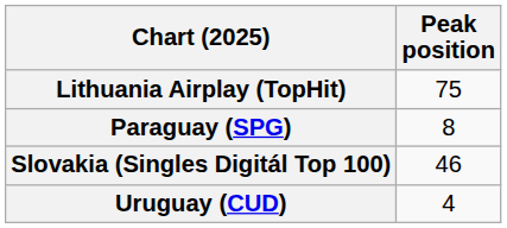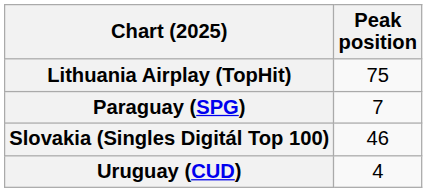 <table class="wikitable plainrowheaders sortable" style="text-align:center">
 <tr>
 <th scope="col">Chart (2025)</th>
 <th scope="col">Peak<br>position</th>
 </tr>
 <tr>
 <th scope="row">Lithuania Airplay (TopHit)</th>
 <td>75</td>
 </tr>
 <tr>
 <th scope="row">Paraguay (<a href='#'>SPG</a>)</th>
-<td>8</td>
+<td>7</td>
 </tr>
 <tr>
 <th scope="row">Slovakia (Singles Digitál Top 100)</th>
 <td>46</td>
 </tr>
 <tr>
 <th scope="row">Uruguay (<a href='#'>CUD</a>)</th>
 <td>4</td>
 </tr>
 </table>
